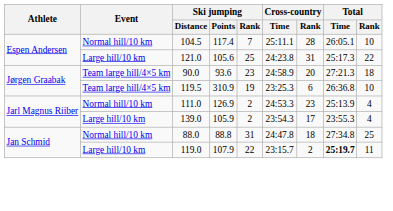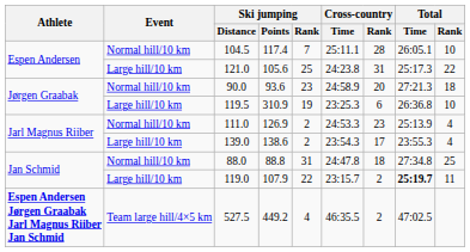 <table class="wikitable" style="font-size:90%">
 <tr>
 <th rowspan="2">Athlete</th>
 <th rowspan="2">Event</th>
 <th colspan="3">Ski jumping</th>
 <th colspan="2">Cross-country</th>
 <th colspan="2">Total</th>
 </tr>
 <tr style="font-size:95%">
 <th>Distance</th>
 <th>Points</th>
 <th>Rank</th>
 <th>Time</th>
 <th>Rank</th>
 <th>Time</th>
 <th>Rank</th>
 </tr>
 <tr align=center>
 <td align=left rowspan=2><a href='#'>Espen Andersen</a></td>
 <td align=left><a href='#'>Normal hill/10 km</a></td>
 <td>104.5</td>
 <td>117.4</td>
 <td>7</td>
 <td>25:11.1</td>
 <td>28</td>
 <td>26:05.1</td>
 <td>10</td>
 </tr>
 <tr align=center>
 <td align=left><a href='#'>Large hill/10 km</a></td>
 <td>121.0</td>
 <td>105.6</td>
 <td>25</td>
 <td>24:23.8</td>
 <td>31</td>
 <td>25:17.3</td>
 <td>22</td>
 </tr>
 <tr align=center>
 <td align=left rowspan=2><a href='#'>Jørgen Graabak</a></td>
-<td align=left><a href='#'>Team large hill/4×5 km</a></td>
+<td align=left><a href='#'>Normal hill/10 km</a></td>
 <td>90.0</td>
 <td>93.6</td>
 <td>23</td>
 <td>24:58.9</td>
 <td>20</td>
 <td>27:21.3</td>
 <td>18</td>
 </tr>
 <tr align=center>
-<td align=left><a href='#'>Team large hill/4×5 km</a></td>
+<td align=left><a href='#'>Large hill/10 km</a></td>
 <td>119.5</td>
 <td>310.9</td>
 <td>19</td>
 <td>23:25.3</td>
 <td>6</td>
 <td>26:36.8</td>
 <td>10</td>
 </tr>
 <tr align=center>
 <td align=left rowspan=2><a href='#'>Jarl Magnus Riiber</a></td>
 <td align=left><a href='#'>Normal hill/10 km</a></td>
 <td>111.0</td>
 <td>126.9</td>
 <td>2</td>
 <td>24:53.3</td>
 <td>23</td>
 <td>25:13.9</td>
 <td>4</td>
 </tr>
 <tr align=center>
 <td align=left><a href='#'>Large hill/10 km</a></td>
 <td>139.0</td>
-<td>105.9</td>
+<td>138.6</td>
 <td>2</td>
 <td>23:54.3</td>
 <td>17</td>
 <td>23:55.3</td>
 <td>4</td>
 </tr>
 <tr align=center>
 <td align=left rowspan=2><a href='#'>Jan Schmid</a></td>
 <td align=left><a href='#'>Normal hill/10 km</a></td>
 <td>88.0</td>
 <td>88.8</td>
 <td>31</td>
 <td>24:47.8</td>
 <td>18</td>
 <td>27:34.8</td>
 <td>25</td>
 </tr>
 <tr align=center>
 <td align=left><a href='#'>Large hill/10 km</a></td>
 <td>119.0</td>
 <td>107.9</td>
 <td>22</td>
 <td>23:15.7</td>
 <td>2</td>
 <td><strong>25:19.7</strong></td>
 <td>11</td>
 </tr>
+<tr align=center>
+<td align=left><strong><a href='#'>Espen Andersen</a><br><a href='#'>Jørgen Graabak</a><br><a href='#'>Jarl Magnus Riiber</a><br><a href='#'>Jan Schmid</a></strong></td>
+<td align=left><a href='#'>Team large hill/4×5 km</a></td>
+<td>527.5</td>
+<td>449.2</td>
+<td>4</td>
+<td>46:35.5</td>
+<td>2</td>
+<td>47:02.5</td>
+<td></td>
+</tr>
 </table>
